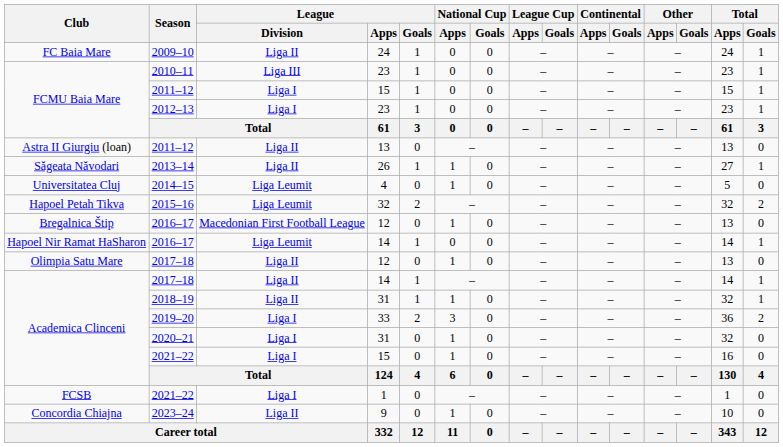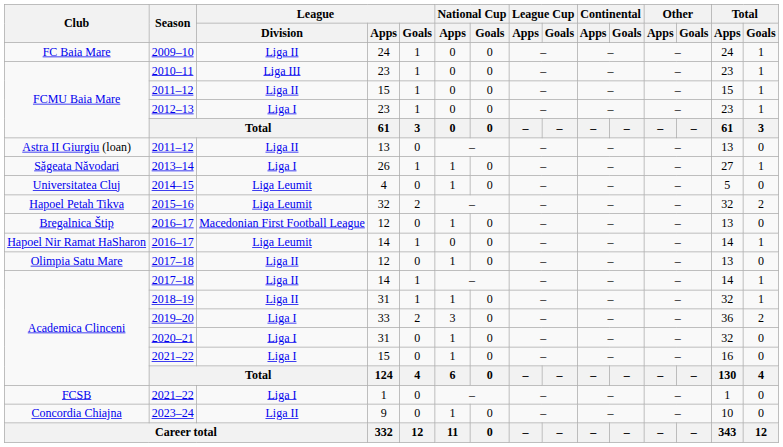 <table class="wikitable" style="text-align:center">
 <tr>
 <th rowspan="2">Club</th>
 <th rowspan="2">Season</th>
 <th colspan="3">League</th>
 <th colspan="2">National Cup</th>
 <th colspan="2">League Cup</th>
 <th colspan="2">Continental</th>
 <th colspan="2">Other</th>
 <th colspan="3">Total</th>
 </tr>
 <tr>
 <th>Division</th>
 <th>Apps</th>
 <th>Goals</th>
 <th>Apps</th>
 <th>Goals</th>
 <th>Apps</th>
 <th>Goals</th>
 <th>Apps</th>
 <th>Goals</th>
 <th>Apps</th>
 <th>Goals</th>
 <th>Apps</th>
 <th>Goals</th>
 </tr>
 <tr>
 <td rowspan="1"><a href='#'>FC Baia Mare</a></td>
 <td><a href='#'>2009–10</a></td>
 <td><a href='#'>Liga II</a></td>
 <td>24</td>
 <td>1</td>
 <td>0</td>
 <td>0</td>
 <td colspan="2">–</td>
 <td colspan="2">–</td>
 <td colspan="2">–</td>
 <td>24</td>
 <td>1</td>
 </tr>
 <tr>
 <td rowspan="4"><a href='#'>FCMU Baia Mare</a></td>
 <td><a href='#'>2010–11</a></td>
 <td><a href='#'>Liga III</a></td>
 <td>23</td>
 <td>1</td>
 <td>0</td>
 <td>0</td>
 <td colspan="2">–</td>
 <td colspan="2">–</td>
 <td colspan="2">–</td>
 <td>23</td>
 <td>1</td>
 </tr>
 <tr>
 <td><a href='#'>2011–12</a></td>
-<td><a href='#'>Liga I</a></td>
+<td><a href='#'>Liga II</a></td>
 <td>15</td>
 <td>1</td>
 <td>0</td>
 <td>0</td>
 <td colspan="2">–</td>
 <td colspan="2">–</td>
 <td colspan="2">–</td>
 <td>15</td>
 <td>1</td>
 </tr>
 <tr>
 <td><a href='#'>2012–13</a></td>
 <td><a href='#'>Liga I</a></td>
 <td>23</td>
 <td>1</td>
 <td>0</td>
 <td>0</td>
 <td colspan="2">–</td>
 <td colspan="2">–</td>
 <td colspan="2">–</td>
 <td>23</td>
 <td>1</td>
 </tr>
 <tr>
 <th colspan="2">Total</th>
 <th>61</th>
 <th>3</th>
 <th>0</th>
 <th>0</th>
 <th>–</th>
 <th>–</th>
 <th>–</th>
 <th>–</th>
 <th>–</th>
 <th>–</th>
 <th>61</th>
 <th>3</th>
 </tr>
 <tr>
 <td rowspan="1"><a href='#'>Astra II Giurgiu</a> (loan)</td>
 <td><a href='#'>2011–12</a></td>
 <td><a href='#'>Liga II</a></td>
 <td>13</td>
 <td>0</td>
 <td colspan="2">–</td>
 <td colspan="2">–</td>
 <td colspan="2">–</td>
 <td colspan="2">–</td>
 <td>13</td>
 <td>0</td>
 </tr>
 <tr>
 <td rowspan="1"><a href='#'>Săgeata Năvodari</a></td>
 <td><a href='#'>2013–14</a></td>
-<td><a href='#'>Liga II</a></td>
+<td><a href='#'>Liga I</a></td>
 <td>26</td>
 <td>1</td>
 <td>1</td>
 <td>0</td>
 <td colspan="2">–</td>
 <td colspan="2">–</td>
 <td colspan="2">–</td>
 <td>27</td>
 <td>1</td>
 </tr>
 <tr>
 <td rowspan="1"><a href='#'>Universitatea Cluj</a></td>
 <td><a href='#'>2014–15</a></td>
 <td><a href='#'>Liga Leumit</a></td>
 <td>4</td>
 <td>0</td>
 <td>1</td>
 <td>0</td>
 <td colspan="2">–</td>
 <td colspan="2">–</td>
 <td colspan="2">–</td>
 <td>5</td>
 <td>0</td>
 </tr>
 <tr>
 <td rowspan="1"><a href='#'>Hapoel Petah Tikva</a></td>
 <td><a href='#'>2015–16</a></td>
 <td><a href='#'>Liga Leumit</a></td>
 <td>32</td>
 <td>2</td>
 <td colspan="2">–</td>
 <td colspan="2">–</td>
 <td colspan="2">–</td>
 <td colspan="2">–</td>
 <td>32</td>
 <td>2</td>
 </tr>
 <tr>
 <td rowspan="1"><a href='#'>Bregalnica Štip</a></td>
 <td><a href='#'>2016–17</a></td>
 <td><a href='#'>Macedonian First Football League</a></td>
 <td>12</td>
 <td>0</td>
 <td>1</td>
 <td>0</td>
 <td colspan="2">–</td>
 <td colspan="2">–</td>
 <td colspan="2">–</td>
 <td>13</td>
 <td>0</td>
 </tr>
 <tr>
 <td rowspan="1"><a href='#'>Hapoel Nir Ramat HaSharon</a></td>
 <td><a href='#'>2016–17</a></td>
 <td><a href='#'>Liga Leumit</a></td>
 <td>14</td>
 <td>1</td>
 <td>0</td>
 <td>0</td>
 <td colspan="2">–</td>
 <td colspan="2">–</td>
 <td colspan="2">–</td>
 <td>14</td>
 <td>1</td>
 </tr>
 <tr>
 <td rowspan="1"><a href='#'>Olimpia Satu Mare</a></td>
 <td><a href='#'>2017–18</a></td>
 <td><a href='#'>Liga II</a></td>
 <td>12</td>
 <td>0</td>
 <td>1</td>
 <td>0</td>
 <td colspan="2">–</td>
 <td colspan="2">–</td>
 <td colspan="2">–</td>
 <td>13</td>
 <td>0</td>
 </tr>
 <tr>
 <td rowspan="6"><a href='#'>Academica Clinceni</a></td>
 <td><a href='#'>2017–18</a></td>
 <td><a href='#'>Liga II</a></td>
 <td>14</td>
 <td>1</td>
 <td colspan="2">–</td>
 <td colspan="2">–</td>
 <td colspan="2">–</td>
 <td colspan="2">–</td>
 <td>14</td>
 <td>1</td>
 </tr>
 <tr>
 <td><a href='#'>2018–19</a></td>
 <td><a href='#'>Liga II</a></td>
 <td>31</td>
 <td>1</td>
 <td>1</td>
 <td>0</td>
 <td colspan="2">–</td>
 <td colspan="2">–</td>
 <td colspan="2">–</td>
 <td>32</td>
 <td>1</td>
 </tr>
 <tr>
 <td><a href='#'>2019–20</a></td>
 <td><a href='#'>Liga I</a></td>
 <td>33</td>
 <td>2</td>
 <td>3</td>
 <td>0</td>
 <td colspan="2">–</td>
 <td colspan="2">–</td>
 <td colspan="2">–</td>
 <td>36</td>
 <td>2</td>
 </tr>
 <tr>
 <td><a href='#'>2020–21</a></td>
 <td><a href='#'>Liga I</a></td>
 <td>31</td>
 <td>0</td>
 <td>1</td>
 <td>0</td>
 <td colspan="2">–</td>
 <td colspan="2">–</td>
 <td colspan="2">–</td>
 <td>32</td>
 <td>0</td>
 </tr>
 <tr>
 <td><a href='#'>2021–22</a></td>
 <td><a href='#'>Liga I</a></td>
 <td>15</td>
 <td>0</td>
 <td>1</td>
 <td>0</td>
 <td colspan="2">–</td>
 <td colspan="2">–</td>
 <td colspan="2">–</td>
 <td>16</td>
 <td>0</td>
 </tr>
 <tr>
 <th colspan="2">Total</th>
 <th>124</th>
 <th>4</th>
 <th>6</th>
 <th>0</th>
 <th>–</th>
 <th>–</th>
 <th>–</th>
 <th>–</th>
 <th>–</th>
 <th>–</th>
 <th>130</th>
 <th>4</th>
 </tr>
 <tr>
 <td><a href='#'>FCSB</a></td>
 <td><a href='#'>2021–22</a></td>
 <td><a href='#'>Liga I</a></td>
 <td>1</td>
 <td>0</td>
 <td colspan="2">–</td>
 <td colspan="2">–</td>
 <td colspan="2">–</td>
 <td colspan="2">–</td>
 <td>1</td>
 <td>0</td>
 </tr>
 <tr>
 <td><a href='#'>Concordia Chiajna</a></td>
 <td><a href='#'>2023–24</a></td>
 <td><a href='#'>Liga II</a></td>
 <td>9</td>
 <td>0</td>
 <td>1</td>
 <td>0</td>
 <td colspan="2">–</td>
 <td colspan="2">–</td>
 <td colspan="2">–</td>
 <td>10</td>
 <td>0</td>
 </tr>
 <tr>
 <th colspan="3">Career total</th>
 <th>332</th>
 <th>12</th>
 <th>11</th>
 <th>0</th>
 <th>–</th>
 <th>–</th>
 <th>–</th>
 <th>–</th>
 <th>–</th>
 <th>–</th>
 <th>343</th>
 <th>12</th>
 </tr>
 </table>
